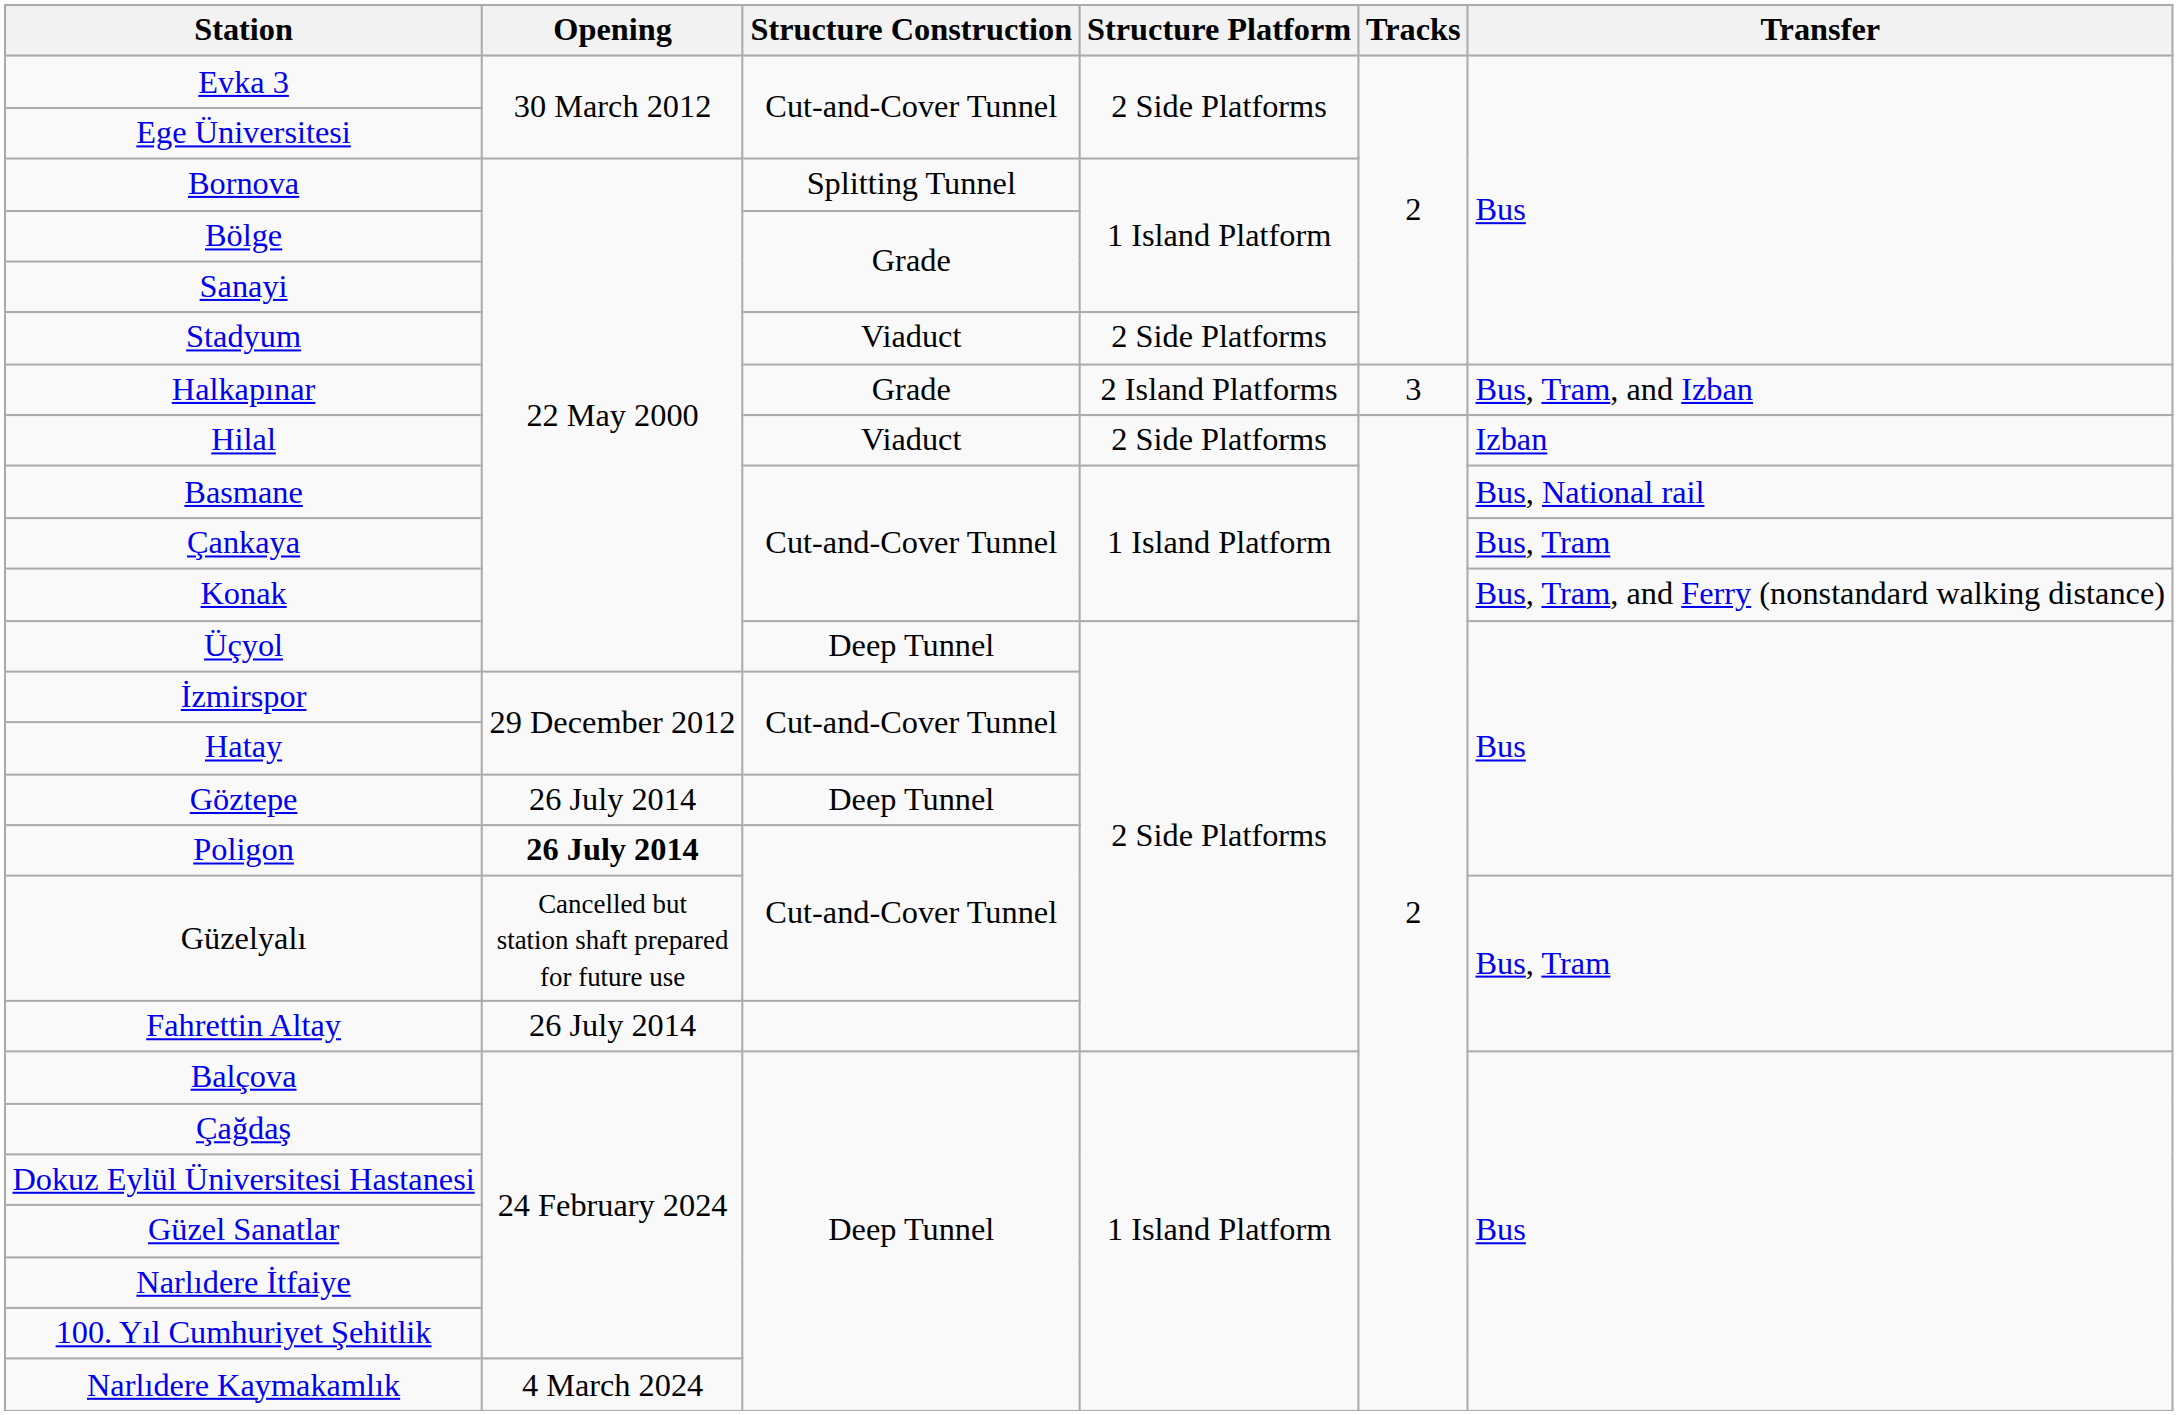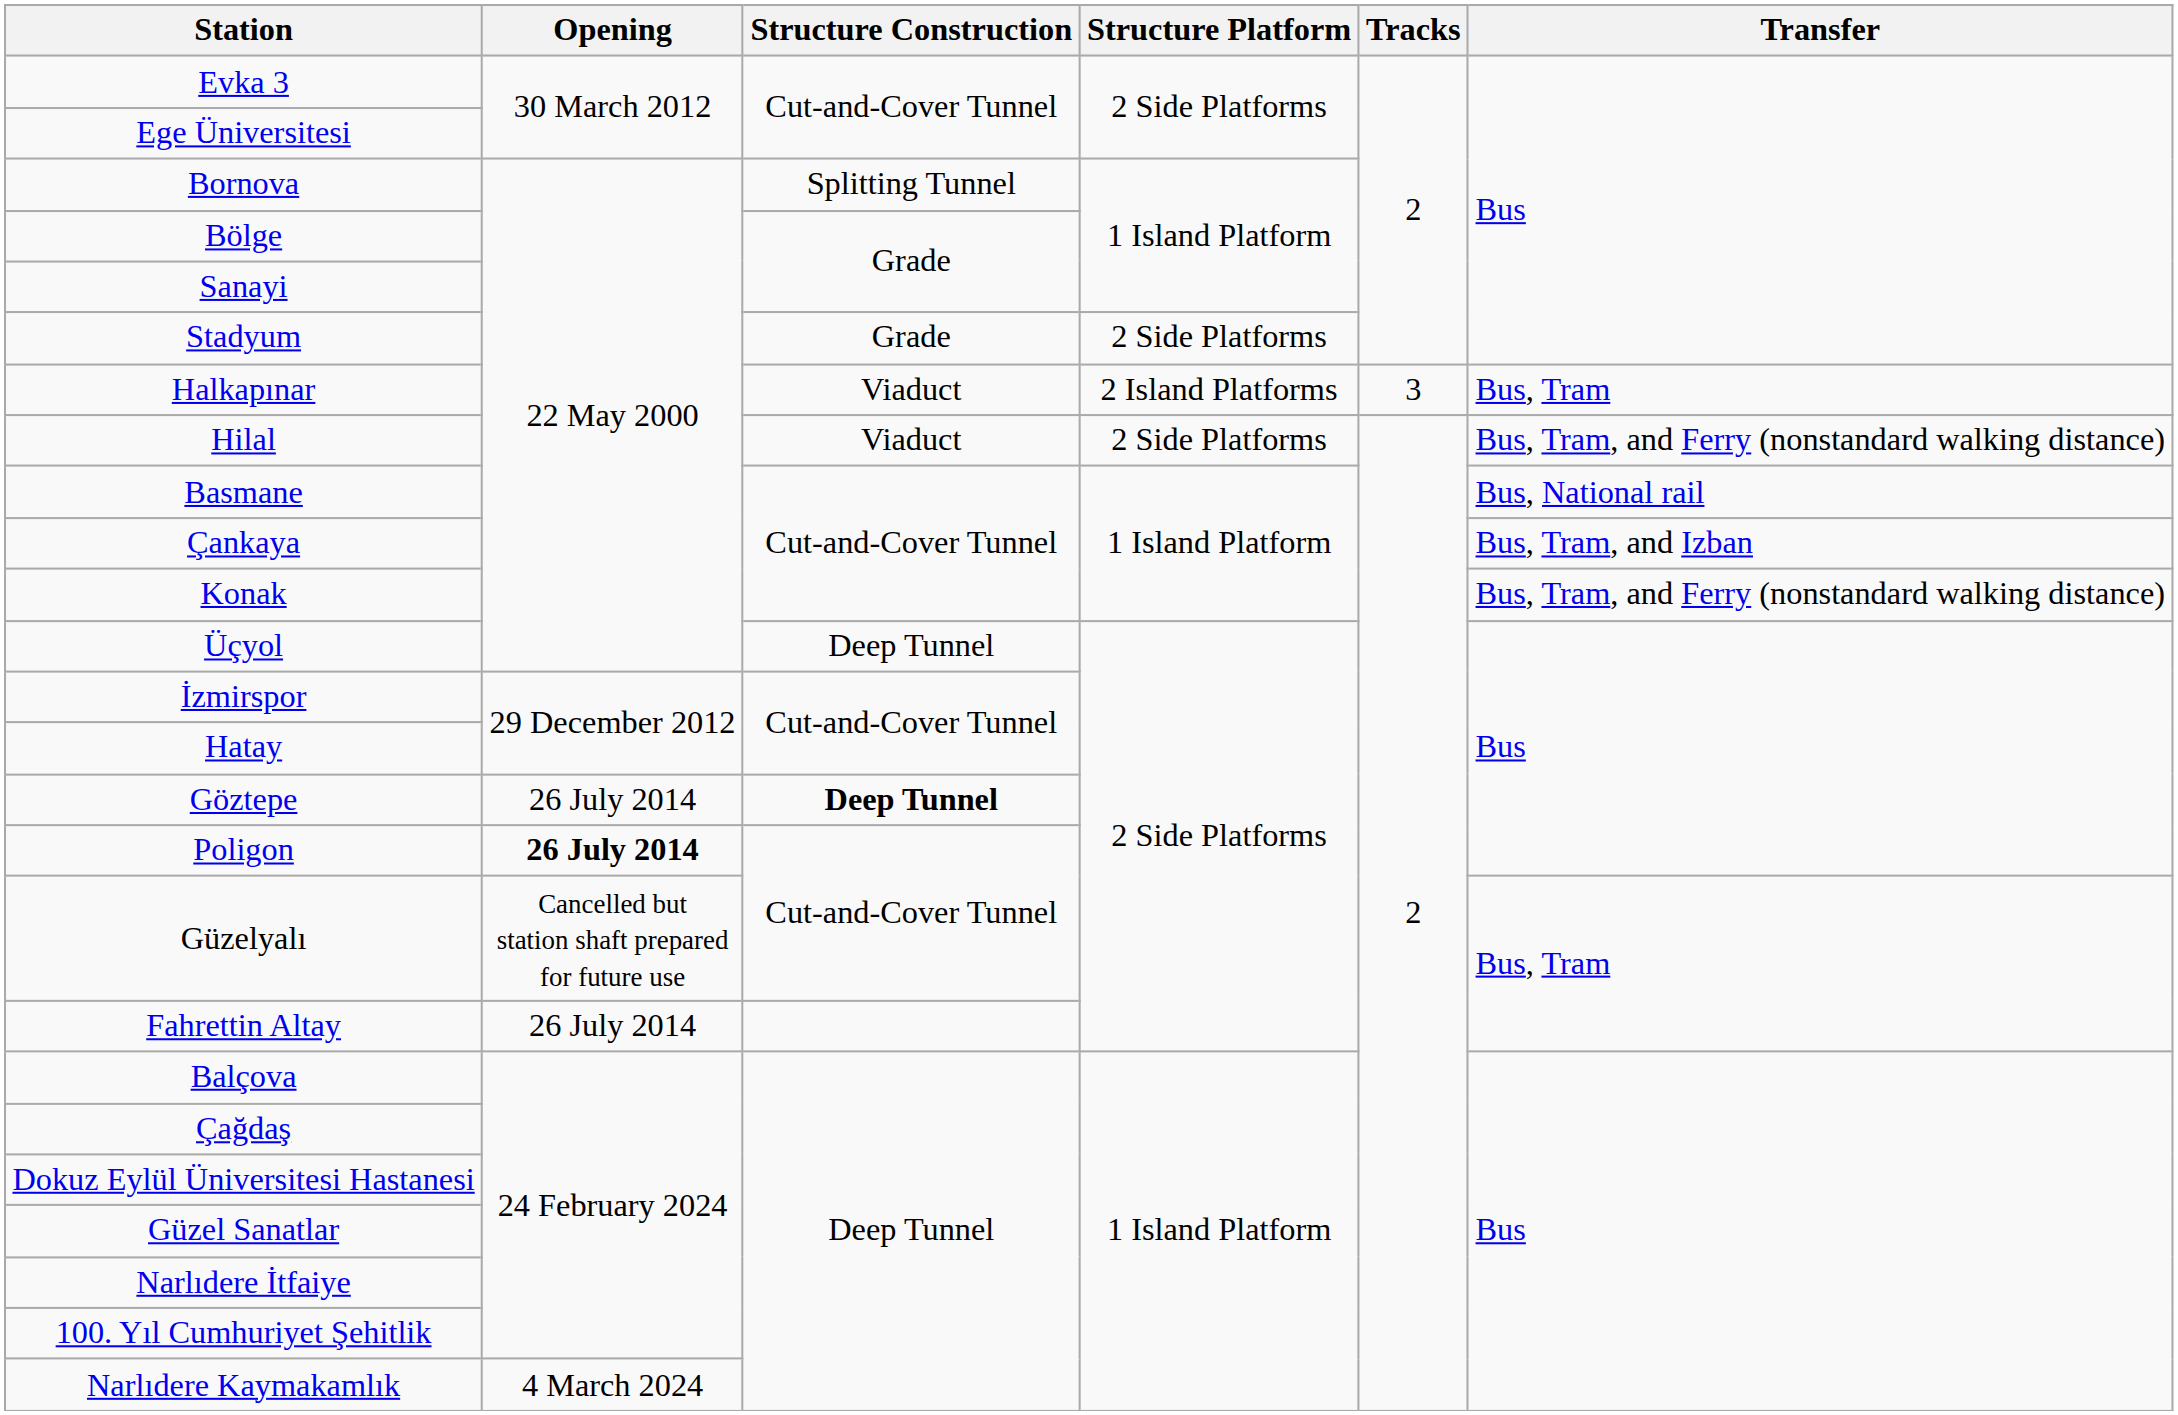 <table class="wikitable" align="center">
 <tr bgcolor=#CADCFB>
 <th>Station</th>
 <th>Opening</th>
 <th>Structure Construction</th>
 <th>Structure Platform</th>
 <th>Tracks</th>
 <th>Transfer</th>
 </tr>
 <tr>
 <td align="center"><a href='#'>Evka 3</a></td>
 <td rowspan="2" align="center">30 March 2012</td>
 <td rowspan="2" align="center">Cut-and-Cover Tunnel</td>
 <td rowspan="2" align="center">2 Side Platforms</td>
 <td rowspan="6" align="center">2</td>
 <td rowspan="6"><a href='#'>Bus</a></td>
 </tr>
 <tr>
 <td align="center"><a href='#'>Ege Üniversitesi</a></td>
 </tr>
 <tr>
 <td align="center"><a href='#'>Bornova</a></td>
 <td rowspan="10" align="center">22 May 2000</td>
 <td align="center">Splitting Tunnel</td>
 <td rowspan="3" align="center">1 Island Platform</td>
 </tr>
 <tr>
 <td align="center"><a href='#'>Bölge</a></td>
 <td rowspan="2" align="center">Grade</td>
 </tr>
 <tr>
 <td align="center"><a href='#'>Sanayi</a></td>
 </tr>
 <tr>
 <td align="center"><a href='#'>Stadyum</a></td>
-<td align="center">Viaduct</td>
+<td align="center">Grade</td>
 <td align="center">2 Side Platforms</td>
 </tr>
 <tr>
 <td align="center"><a href='#'>Halkapınar</a></td>
-<td align="center">Grade</td>
+<td align="center">Viaduct</td>
 <td align="center">2 Island Platforms</td>
 <td align="center">3</td>
-<td><a href='#'>Bus</a>, <a href='#'>Tram</a>, and <a href='#'>Izban</a></td>
+<td><a href='#'>Bus</a>, <a href='#'>Tram</a></td>
 </tr>
 <tr>
 <td align="center"><a href='#'>Hilal</a></td>
 <td align="center">Viaduct</td>
 <td align="center">2 Side Platforms</td>
 <td rowspan="18" align="center">2</td>
-<td><a href='#'>Izban</a></td>
+<td><a href='#'>Bus</a>, <a href='#'>Tram</a>, and <a href='#'>Ferry</a> (nonstandard walking distance)</td>
 </tr>
 <tr>
 <td align="center"><a href='#'>Basmane</a></td>
 <td rowspan="3" align="center">Cut-and-Cover Tunnel</td>
 <td rowspan="3" align="center">1 Island Platform</td>
 <td><a href='#'>Bus</a>, <a href='#'>National rail</a></td>
 </tr>
 <tr>
 <td align="center"><a href='#'>Çankaya</a></td>
-<td><a href='#'>Bus</a>, <a href='#'>Tram</a></td>
+<td><a href='#'>Bus</a>, <a href='#'>Tram</a>, and <a href='#'>Izban</a></td>
 </tr>
 <tr>
 <td align="center"><a href='#'>Konak</a></td>
 <td><a href='#'>Bus</a>, <a href='#'>Tram</a>, and <a href='#'>Ferry</a> (nonstandard walking distance)</td>
 </tr>
 <tr>
 <td align="center"><a href='#'>Üçyol</a></td>
 <td align="center">Deep Tunnel</td>
 <td rowspan="7" align="center">2 Side Platforms</td>
 <td rowspan="5"><a href='#'>Bus</a></td>
 </tr>
 <tr>
 <td align="center"><a href='#'>İzmirspor</a></td>
 <td rowspan="2" align="center">29 December 2012</td>
 <td rowspan="2" align="center">Cut-and-Cover Tunnel</td>
 </tr>
 <tr>
 <td align="center"><a href='#'>Hatay</a></td>
 </tr>
 <tr>
 <td align="center"><a href='#'>Göztepe</a></td>
 <td align="center">26 July 2014</td>
-<td align="center">Deep Tunnel</td>
+<td align="center"><strong>Deep Tunnel</strong></td>
 </tr>
 <tr>
 <td align="center"><a href='#'>Poligon</a></td>
 <td align="center"><strong>26 July 2014</strong></td>
 <td rowspan="2" align="center">Cut-and-Cover Tunnel</td>
 </tr>
 <tr>
 <td align="center">Güzelyalı</td>
 <td align="center"><small>Cancelled but <br>station shaft prepared<br> for future use</small></td>
 <td rowspan="2"><a href='#'>Bus</a>, <a href='#'>Tram</a></td>
 </tr>
 <tr>
 <td align="center"><a href='#'>Fahrettin Altay</a></td>
 <td align="center">26 July 2014</td>
 </tr>
 <tr>
 <td align="center"><a href='#'>Balçova</a></td>
 <td rowspan="6" align="center">24 February 2024</td>
 <td rowspan="7" align="center">Deep Tunnel</td>
 <td rowspan="7" align="center">1 Island Platform</td>
 <td rowspan="7"><a href='#'>Bus</a></td>
 </tr>
 <tr>
 <td align="center"><a href='#'>Çağdaş</a></td>
 </tr>
 <tr>
 <td align="center"><a href='#'>Dokuz Eylül Üniversitesi Hastanesi</a></td>
 </tr>
 <tr>
 <td align="center"><a href='#'>Güzel Sanatlar</a></td>
 </tr>
 <tr>
 <td align="center"><a href='#'>Narlıdere İtfaiye</a></td>
 </tr>
 <tr>
 <td align="center"><a href='#'>100. Yıl Cumhuriyet Şehitlik</a></td>
 </tr>
 <tr>
 <td align="center"><a href='#'>Narlıdere Kaymakamlık</a></td>
 <td align="center">4 March 2024</td>
 </tr>
 </table>
